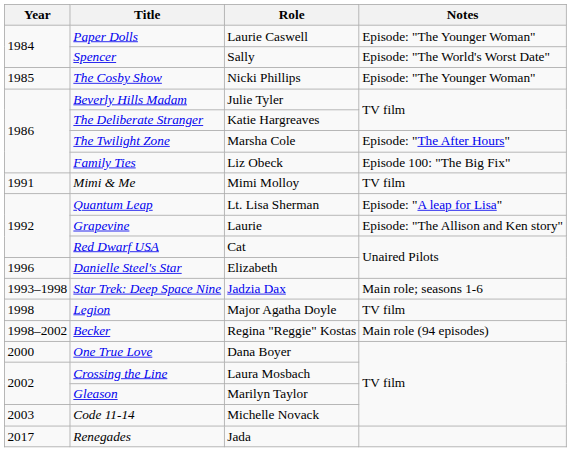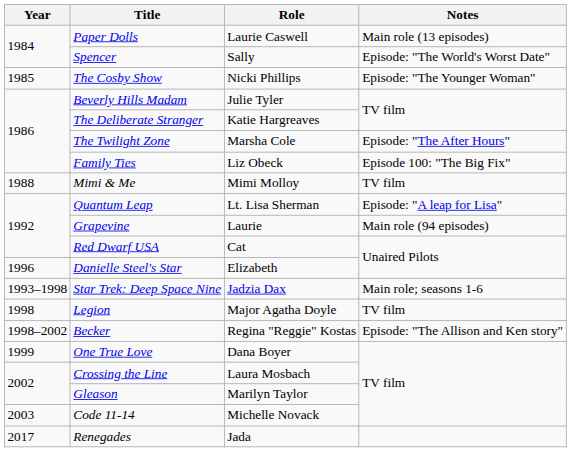 <table class="wikitable sortable">
 <tr>
 <th>Year</th>
 <th>Title</th>
 <th>Role</th>
 <th class="unsortable">Notes</th>
 </tr>
 <tr>
 <td rowspan=2>1984</td>
 <td><em><a href='#'>Paper Dolls</a></em></td>
 <td>Laurie Caswell</td>
-<td>Episode: "The Younger Woman"</td>
+<td>Main role (13 episodes)</td>
 </tr>
 <tr>
 <td><em><a href='#'>Spencer</a></em></td>
 <td>Sally</td>
 <td>Episode: "The World's Worst Date"</td>
 </tr>
 <tr>
 <td>1985</td>
 <td><em><a href='#'>The Cosby Show</a></em></td>
 <td>Nicki Phillips</td>
 <td>Episode: "The Younger Woman"</td>
 </tr>
 <tr>
 <td rowspan=4>1986</td>
 <td><em><a href='#'>Beverly Hills Madam</a></em></td>
 <td>Julie Tyler</td>
 <td rowspan=2>TV film</td>
 </tr>
 <tr>
 <td><em><a href='#'>The Deliberate Stranger</a></em></td>
 <td>Katie Hargreaves</td>
 </tr>
 <tr>
 <td><em><a href='#'>The Twilight Zone</a></em></td>
 <td>Marsha Cole</td>
 <td>Episode: "<a href='#'>The After Hours</a>"</td>
 </tr>
 <tr>
 <td><em><a href='#'>Family Ties</a></em></td>
 <td>Liz Obeck</td>
 <td>Episode 100: "The Big Fix"</td>
 </tr>
 <tr>
-<td>1991</td>
+<td>1988</td>
 <td><em>Mimi & Me</em></td>
 <td>Mimi Molloy</td>
 <td>TV film</td>
 </tr>
 <tr>
 <td rowspan=3>1992</td>
 <td><em><a href='#'>Quantum Leap</a></em></td>
 <td>Lt. Lisa Sherman</td>
 <td>Episode: "<a href='#'>A leap for Lisa</a>"</td>
 </tr>
 <tr>
 <td><em><a href='#'>Grapevine</a></em></td>
 <td>Laurie</td>
-<td>Episode: "The Allison and Ken story"</td>
+<td>Main role (94 episodes)</td>
 </tr>
 <tr>
 <td><em><a href='#'>Red Dwarf USA</a></em></td>
 <td>Cat</td>
 <td rowspan=2>Unaired Pilots</td>
 </tr>
 <tr>
 <td>1996</td>
 <td><em><a href='#'>Danielle Steel's Star</a></em></td>
 <td>Elizabeth</td>
 </tr>
 <tr>
 <td>1993–1998</td>
 <td><em><a href='#'>Star Trek: Deep Space Nine</a></em></td>
 <td><a href='#'>Jadzia Dax</a></td>
 <td>Main role; seasons 1-6</td>
 </tr>
 <tr>
 <td>1998</td>
 <td><em><a href='#'>Legion</a></em></td>
 <td>Major Agatha Doyle</td>
 <td>TV film</td>
 </tr>
 <tr>
 <td>1998–2002</td>
 <td><em><a href='#'>Becker</a></em></td>
 <td>Regina "Reggie" Kostas</td>
-<td>Main role (94 episodes)</td>
+<td>Episode: "The Allison and Ken story"</td>
 </tr>
 <tr>
-<td>2000</td>
+<td>1999</td>
 <td><em><a href='#'>One True Love</a></em></td>
 <td>Dana Boyer</td>
 <td rowspan=4>TV film</td>
 </tr>
 <tr>
 <td rowspan=2>2002</td>
 <td><em><a href='#'>Crossing the Line</a></em></td>
 <td>Laura Mosbach</td>
 </tr>
 <tr>
 <td><em><a href='#'>Gleason</a></em></td>
 <td>Marilyn Taylor</td>
 </tr>
 <tr>
 <td>2003</td>
 <td><em>Code 11-14</em></td>
 <td>Michelle Novack</td>
 </tr>
 <tr>
 <td>2017</td>
 <td><em>Renegades</em></td>
 <td>Jada</td>
 <td></td>
 </tr>
 </table>
